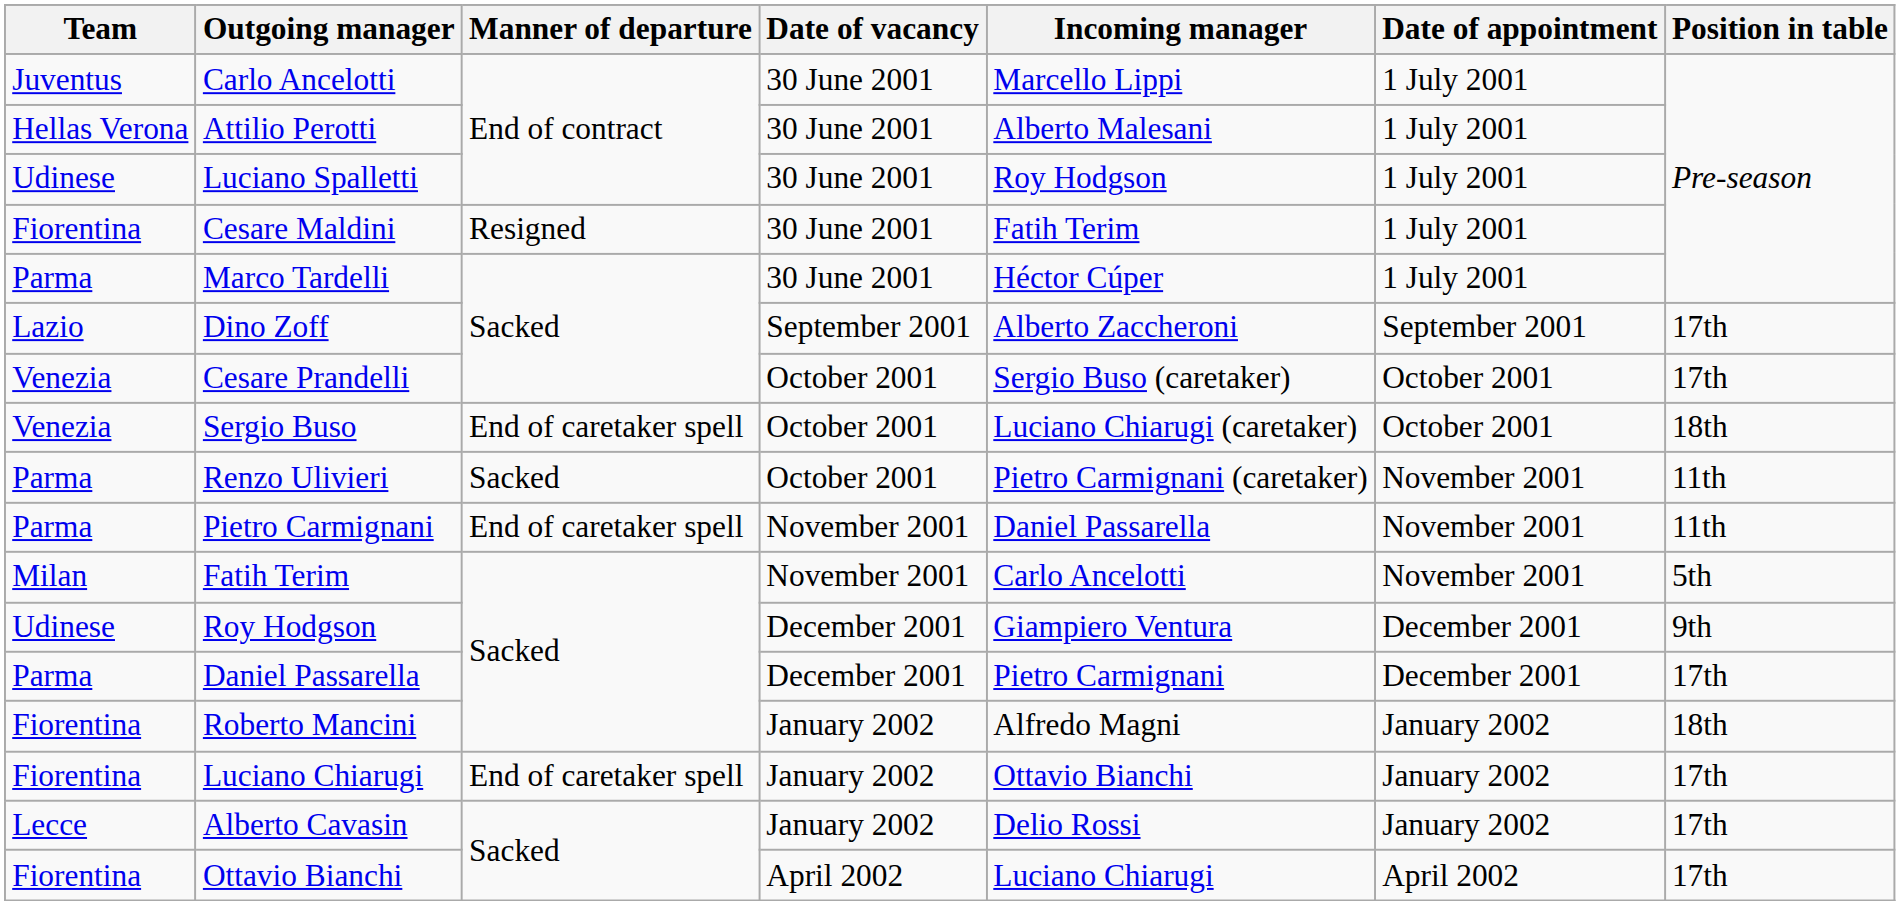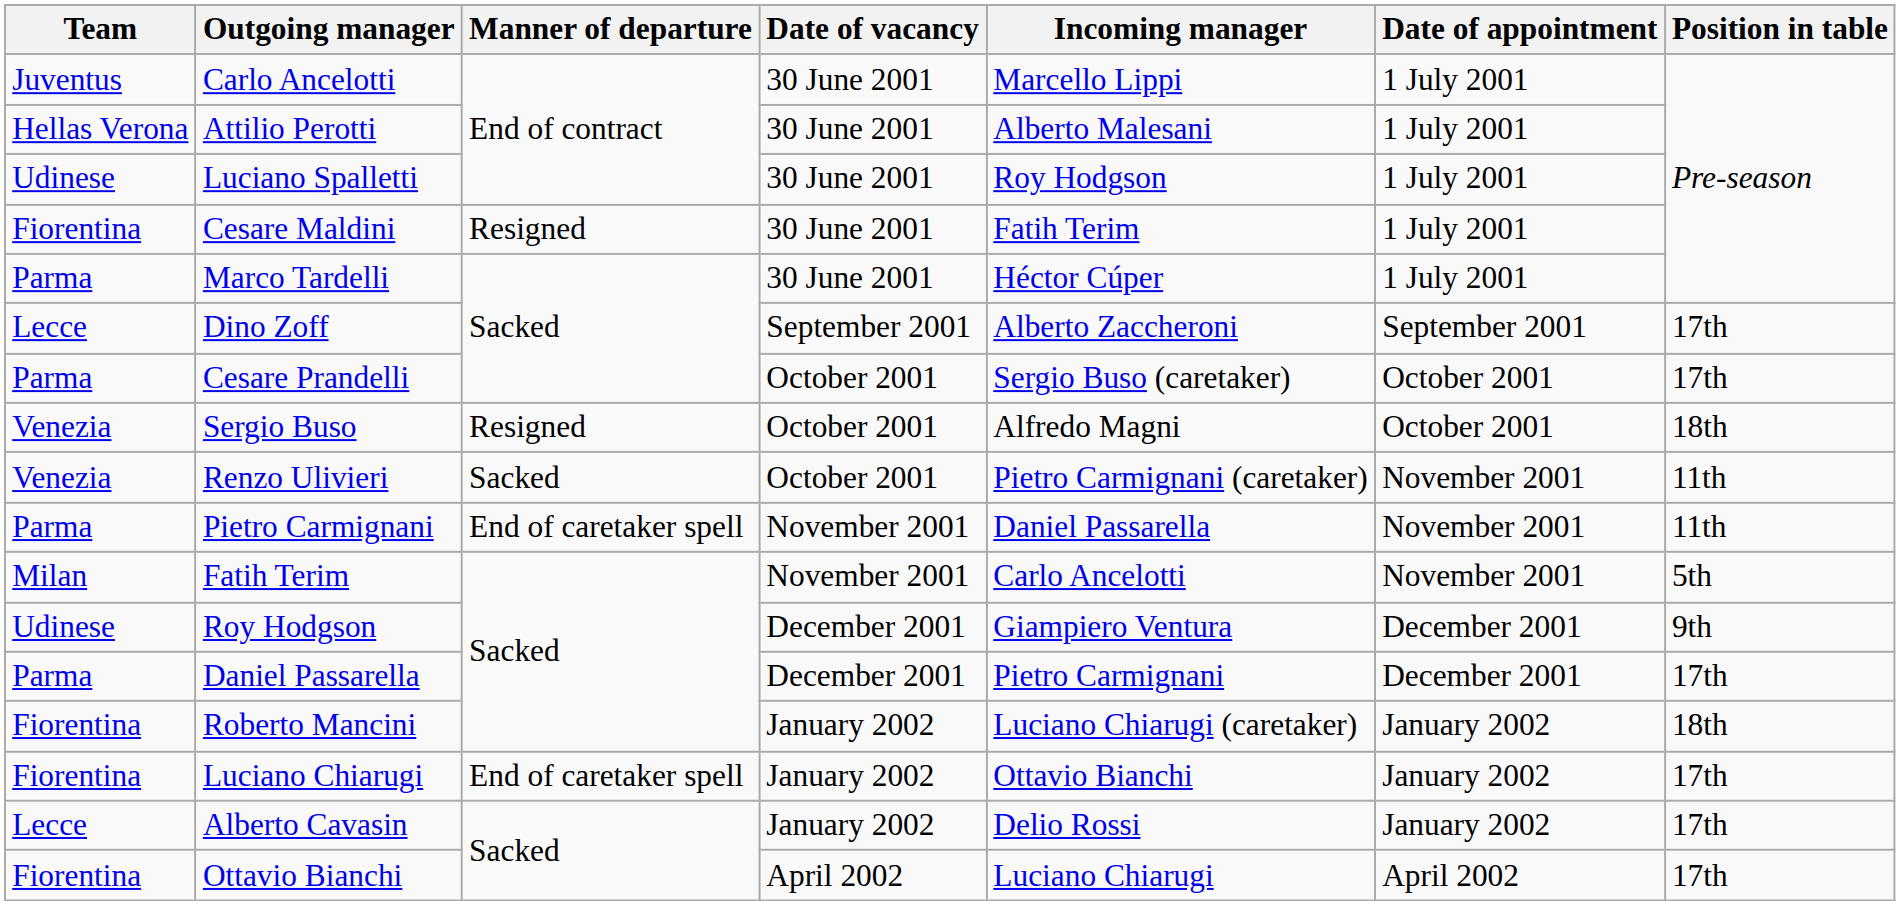 <table class="wikitable sortable">
 <tr>
 <th>Team</th>
 <th>Outgoing manager</th>
 <th>Manner of departure</th>
 <th>Date of vacancy</th>
 <th>Incoming manager</th>
 <th>Date of appointment</th>
 <th>Position in table</th>
 </tr>
 <tr>
 <td><a href='#'>Juventus</a></td>
 <td> <a href='#'>Carlo Ancelotti</a></td>
 <td rowspan="3">End of contract</td>
 <td>30 June 2001</td>
 <td> <a href='#'>Marcello Lippi</a></td>
 <td>1 July 2001</td>
 <td rowspan="5"><em>Pre-season</em></td>
 </tr>
 <tr>
 <td><a href='#'>Hellas Verona</a></td>
 <td> <a href='#'>Attilio Perotti</a></td>
 <td>30 June 2001</td>
 <td> <a href='#'>Alberto Malesani</a></td>
 <td>1 July 2001</td>
 </tr>
 <tr>
 <td><a href='#'>Udinese</a></td>
 <td> <a href='#'>Luciano Spalletti</a></td>
 <td>30 June 2001</td>
 <td> <a href='#'>Roy Hodgson</a></td>
 <td>1 July 2001</td>
 </tr>
 <tr>
 <td><a href='#'>Fiorentina</a></td>
 <td> <a href='#'>Cesare Maldini</a></td>
 <td>Resigned</td>
 <td>30 June 2001</td>
 <td> <a href='#'>Fatih Terim</a></td>
 <td>1 July 2001</td>
 </tr>
 <tr>
 <td><a href='#'>Parma</a></td>
 <td> <a href='#'>Marco Tardelli</a></td>
 <td rowspan="3">Sacked</td>
 <td>30 June 2001</td>
 <td> <a href='#'>Héctor Cúper</a></td>
 <td>1 July 2001</td>
 </tr>
 <tr>
-<td><a href='#'>Lazio</a></td>
+<td><a href='#'>Lecce</a></td>
 <td> <a href='#'>Dino Zoff</a></td>
 <td>September 2001</td>
 <td> <a href='#'>Alberto Zaccheroni</a></td>
 <td>September 2001</td>
 <td>17th</td>
 </tr>
 <tr>
-<td><a href='#'>Venezia</a></td>
+<td><a href='#'>Parma</a></td>
 <td> <a href='#'>Cesare Prandelli</a></td>
 <td>October 2001</td>
 <td> <a href='#'>Sergio Buso</a> (caretaker)</td>
 <td>October 2001</td>
 <td>17th</td>
 </tr>
 <tr>
 <td><a href='#'>Venezia</a></td>
 <td> <a href='#'>Sergio Buso</a></td>
-<td>End of caretaker spell</td>
+<td>Resigned</td>
 <td>October 2001</td>
-<td> <a href='#'>Luciano Chiarugi</a> (caretaker)</td>
+<td> Alfredo Magni</td>
 <td>October 2001</td>
 <td>18th</td>
 </tr>
 <tr>
-<td><a href='#'>Parma</a></td>
+<td><a href='#'>Venezia</a></td>
 <td> <a href='#'>Renzo Ulivieri</a></td>
 <td>Sacked</td>
 <td>October 2001</td>
 <td> <a href='#'>Pietro Carmignani</a> (caretaker)</td>
 <td>November 2001</td>
 <td>11th</td>
 </tr>
 <tr>
 <td><a href='#'>Parma</a></td>
 <td> <a href='#'>Pietro Carmignani</a></td>
 <td>End of caretaker spell</td>
 <td>November 2001</td>
 <td> <a href='#'>Daniel Passarella</a></td>
 <td>November 2001</td>
 <td>11th</td>
 </tr>
 <tr>
 <td><a href='#'>Milan</a></td>
 <td> <a href='#'>Fatih Terim</a></td>
 <td rowspan="4">Sacked</td>
 <td>November 2001</td>
 <td> <a href='#'>Carlo Ancelotti</a></td>
 <td>November 2001</td>
 <td>5th</td>
 </tr>
 <tr>
 <td><a href='#'>Udinese</a></td>
 <td> <a href='#'>Roy Hodgson</a></td>
 <td>December 2001</td>
 <td> <a href='#'>Giampiero Ventura</a></td>
 <td>December 2001</td>
 <td>9th</td>
 </tr>
 <tr>
 <td><a href='#'>Parma</a></td>
 <td> <a href='#'>Daniel Passarella</a></td>
 <td>December 2001</td>
 <td> <a href='#'>Pietro Carmignani</a></td>
 <td>December 2001</td>
 <td>17th</td>
 </tr>
 <tr>
 <td><a href='#'>Fiorentina</a></td>
 <td> <a href='#'>Roberto Mancini</a></td>
 <td>January 2002</td>
-<td> Alfredo Magni</td>
+<td> <a href='#'>Luciano Chiarugi</a> (caretaker)</td>
 <td>January 2002</td>
 <td>18th</td>
 </tr>
 <tr>
 <td><a href='#'>Fiorentina</a></td>
 <td> <a href='#'>Luciano Chiarugi</a></td>
 <td>End of caretaker spell</td>
 <td>January 2002</td>
 <td> <a href='#'>Ottavio Bianchi</a></td>
 <td>January 2002</td>
 <td>17th</td>
 </tr>
 <tr>
 <td><a href='#'>Lecce</a></td>
 <td> <a href='#'>Alberto Cavasin</a></td>
 <td rowspan="2">Sacked</td>
 <td>January 2002</td>
 <td> <a href='#'>Delio Rossi</a></td>
 <td>January 2002</td>
 <td>17th</td>
 </tr>
 <tr>
 <td><a href='#'>Fiorentina</a></td>
 <td> <a href='#'>Ottavio Bianchi</a></td>
 <td>April 2002</td>
 <td> <a href='#'>Luciano Chiarugi</a></td>
 <td>April 2002</td>
 <td>17th</td>
 </tr>
 <tr>
 </tr>
 </table>
